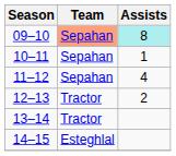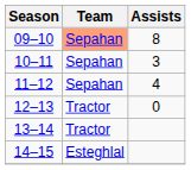 <table class="wikitable" style="text-align: center;">
 <tr>
 <th>Season</th>
 <th>Team</th>
 <th>Assists</th>
 </tr>
 <tr>
 <td><a href='#'>09–10</a></td>
 <td align="left" style="background: lightsalmon;"><a href='#'>Sepahan</a></td>
-<td style="background: paleturquoise;">8</td>
+<td>8</td>
 </tr>
 <tr>
 <td><a href='#'>10–11</a></td>
 <td align="left"><a href='#'>Sepahan</a></td>
-<td>1</td>
+<td>3</td>
 </tr>
 <tr>
 <td><a href='#'>11–12</a></td>
 <td align="left"><a href='#'>Sepahan</a></td>
 <td>4</td>
 </tr>
 <tr>
 <td><a href='#'>12–13</a></td>
 <td align="left"><a href='#'>Tractor</a></td>
-<td>2</td>
+<td>0</td>
 </tr>
 <tr>
 <td><a href='#'>13–14</a></td>
 <td align="left"><a href='#'>Tractor</a></td>
 <td></td>
 </tr>
 <tr>
 <td><a href='#'>14–15</a></td>
 <td align="left"><a href='#'>Esteghlal</a></td>
 <td></td>
 </tr>
 <tr>
 </tr>
 </table>
